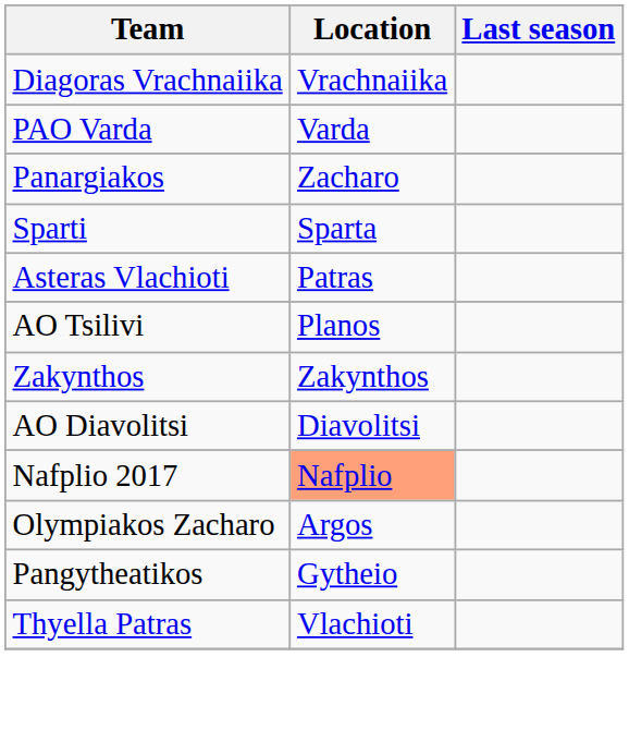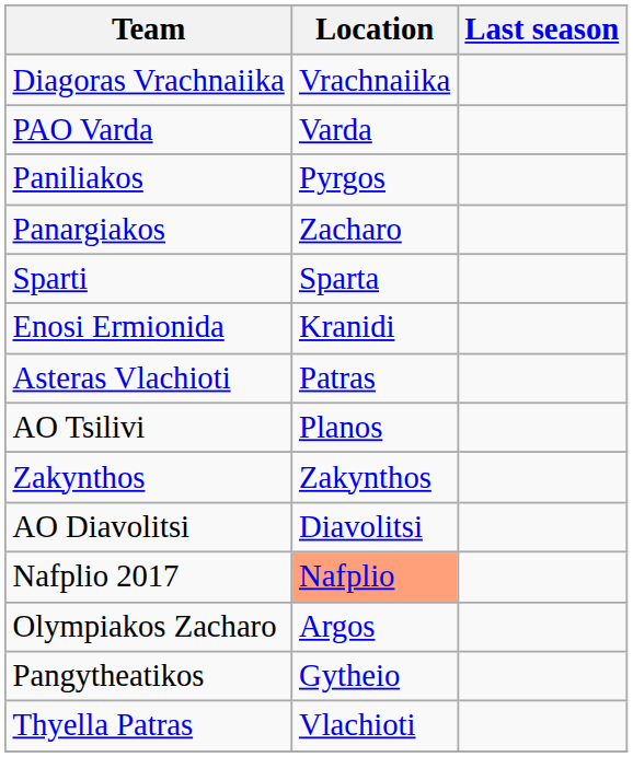 <table class="wikitable sortable">
 <tr>
 <th>Team</th>
 <th>Location</th>
 <th><a href='#'>Last season</a></th>
 </tr>
 <tr>
 <td><a href='#'>Diagoras Vrachnaiika</a></td>
 <td><a href='#'>Vrachnaiika</a></td>
 <td></td>
 </tr>
 <tr>
 <td><a href='#'>PAO Varda</a></td>
 <td><a href='#'>Varda</a></td>
 <td></td>
 </tr>
 <tr>
+<td><a href='#'>Paniliakos</a></td>
+<td><a href='#'>Pyrgos</a></td>
+<td></td>
+</tr>
+<tr>
 <td><a href='#'>Panargiakos</a></td>
 <td><a href='#'>Zacharo</a></td>
 <td></td>
 </tr>
 <tr>
 <td><a href='#'>Sparti</a></td>
 <td><a href='#'>Sparta</a></td>
+<td></td>
+</tr>
+<tr>
+<td><a href='#'>Enosi Ermionida</a></td>
+<td><a href='#'>Kranidi</a></td>
 <td></td>
 </tr>
 <tr>
 <td><a href='#'>Asteras Vlachioti</a></td>
 <td><a href='#'>Patras</a></td>
 <td></td>
 </tr>
 <tr>
 <td>AO Tsilivi</td>
 <td><a href='#'>Planos</a></td>
 <td></td>
 </tr>
 <tr>
 <td><a href='#'>Zakynthos</a></td>
 <td><a href='#'>Zakynthos</a></td>
 <td></td>
 </tr>
 <tr>
 <td>AO Diavolitsi</td>
 <td><a href='#'>Diavolitsi</a></td>
 <td></td>
 </tr>
 <tr>
 <td>Nafplio 2017</td>
 <td style="background: lightsalmon;"><a href='#'>Nafplio</a></td>
 <td></td>
 </tr>
 <tr>
 <td>Olympiakos Zacharo</td>
 <td><a href='#'>Argos</a></td>
 <td></td>
 </tr>
 <tr>
 <td>Pangytheatikos</td>
 <td><a href='#'>Gytheio</a></td>
 <td></td>
 </tr>
 <tr>
 <td><a href='#'>Thyella Patras</a></td>
 <td><a href='#'>Vlachioti</a></td>
 <td></td>
 </tr>
 <tr>
 </tr>
 </table>
